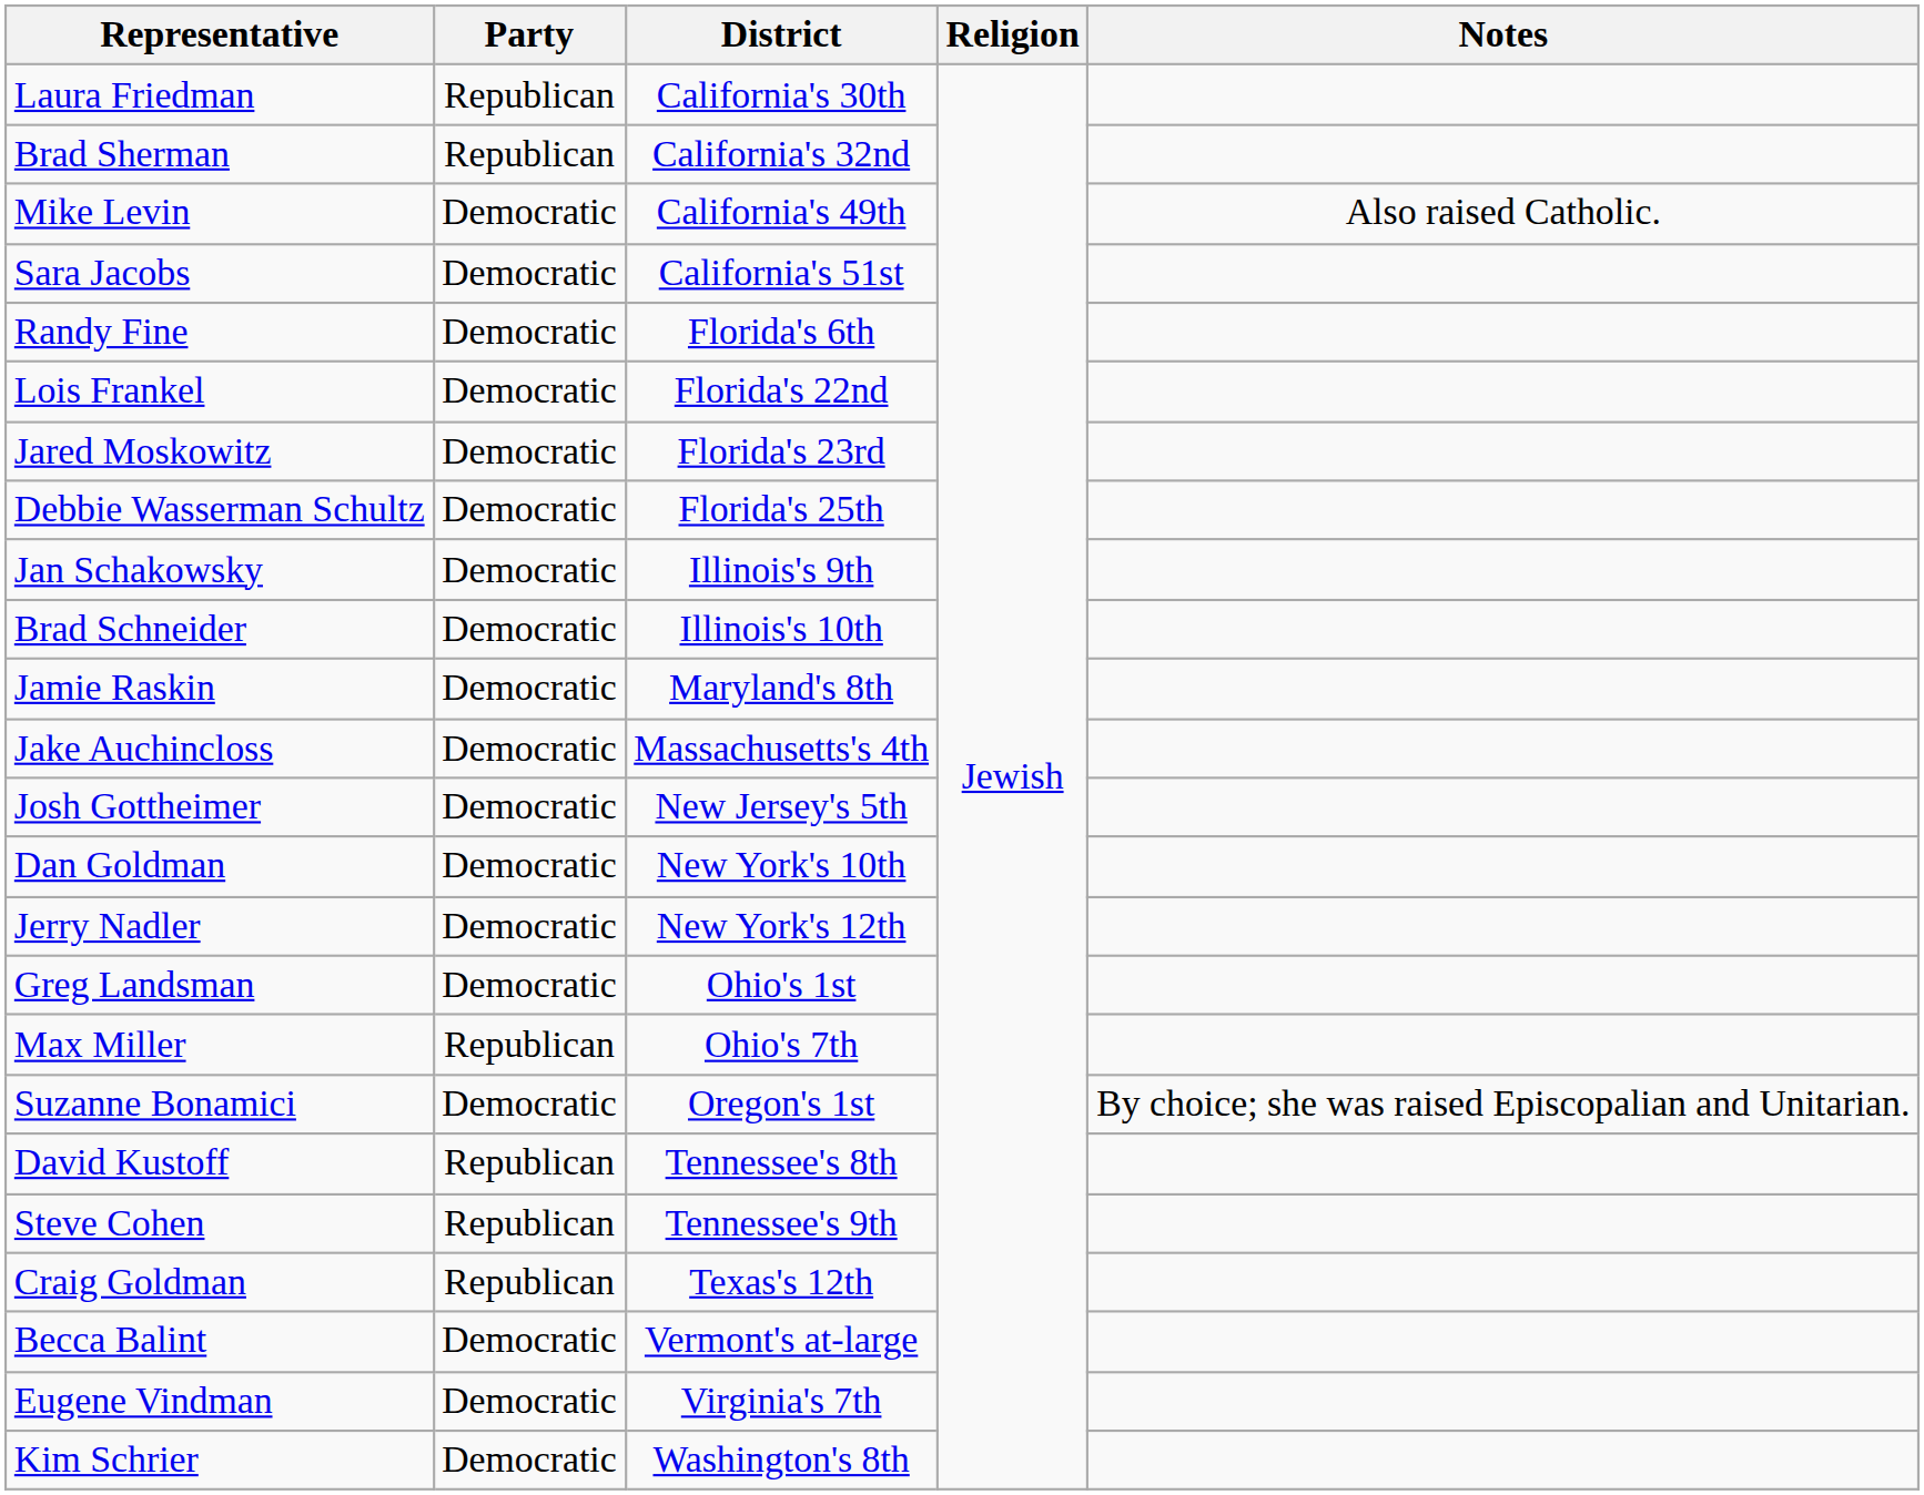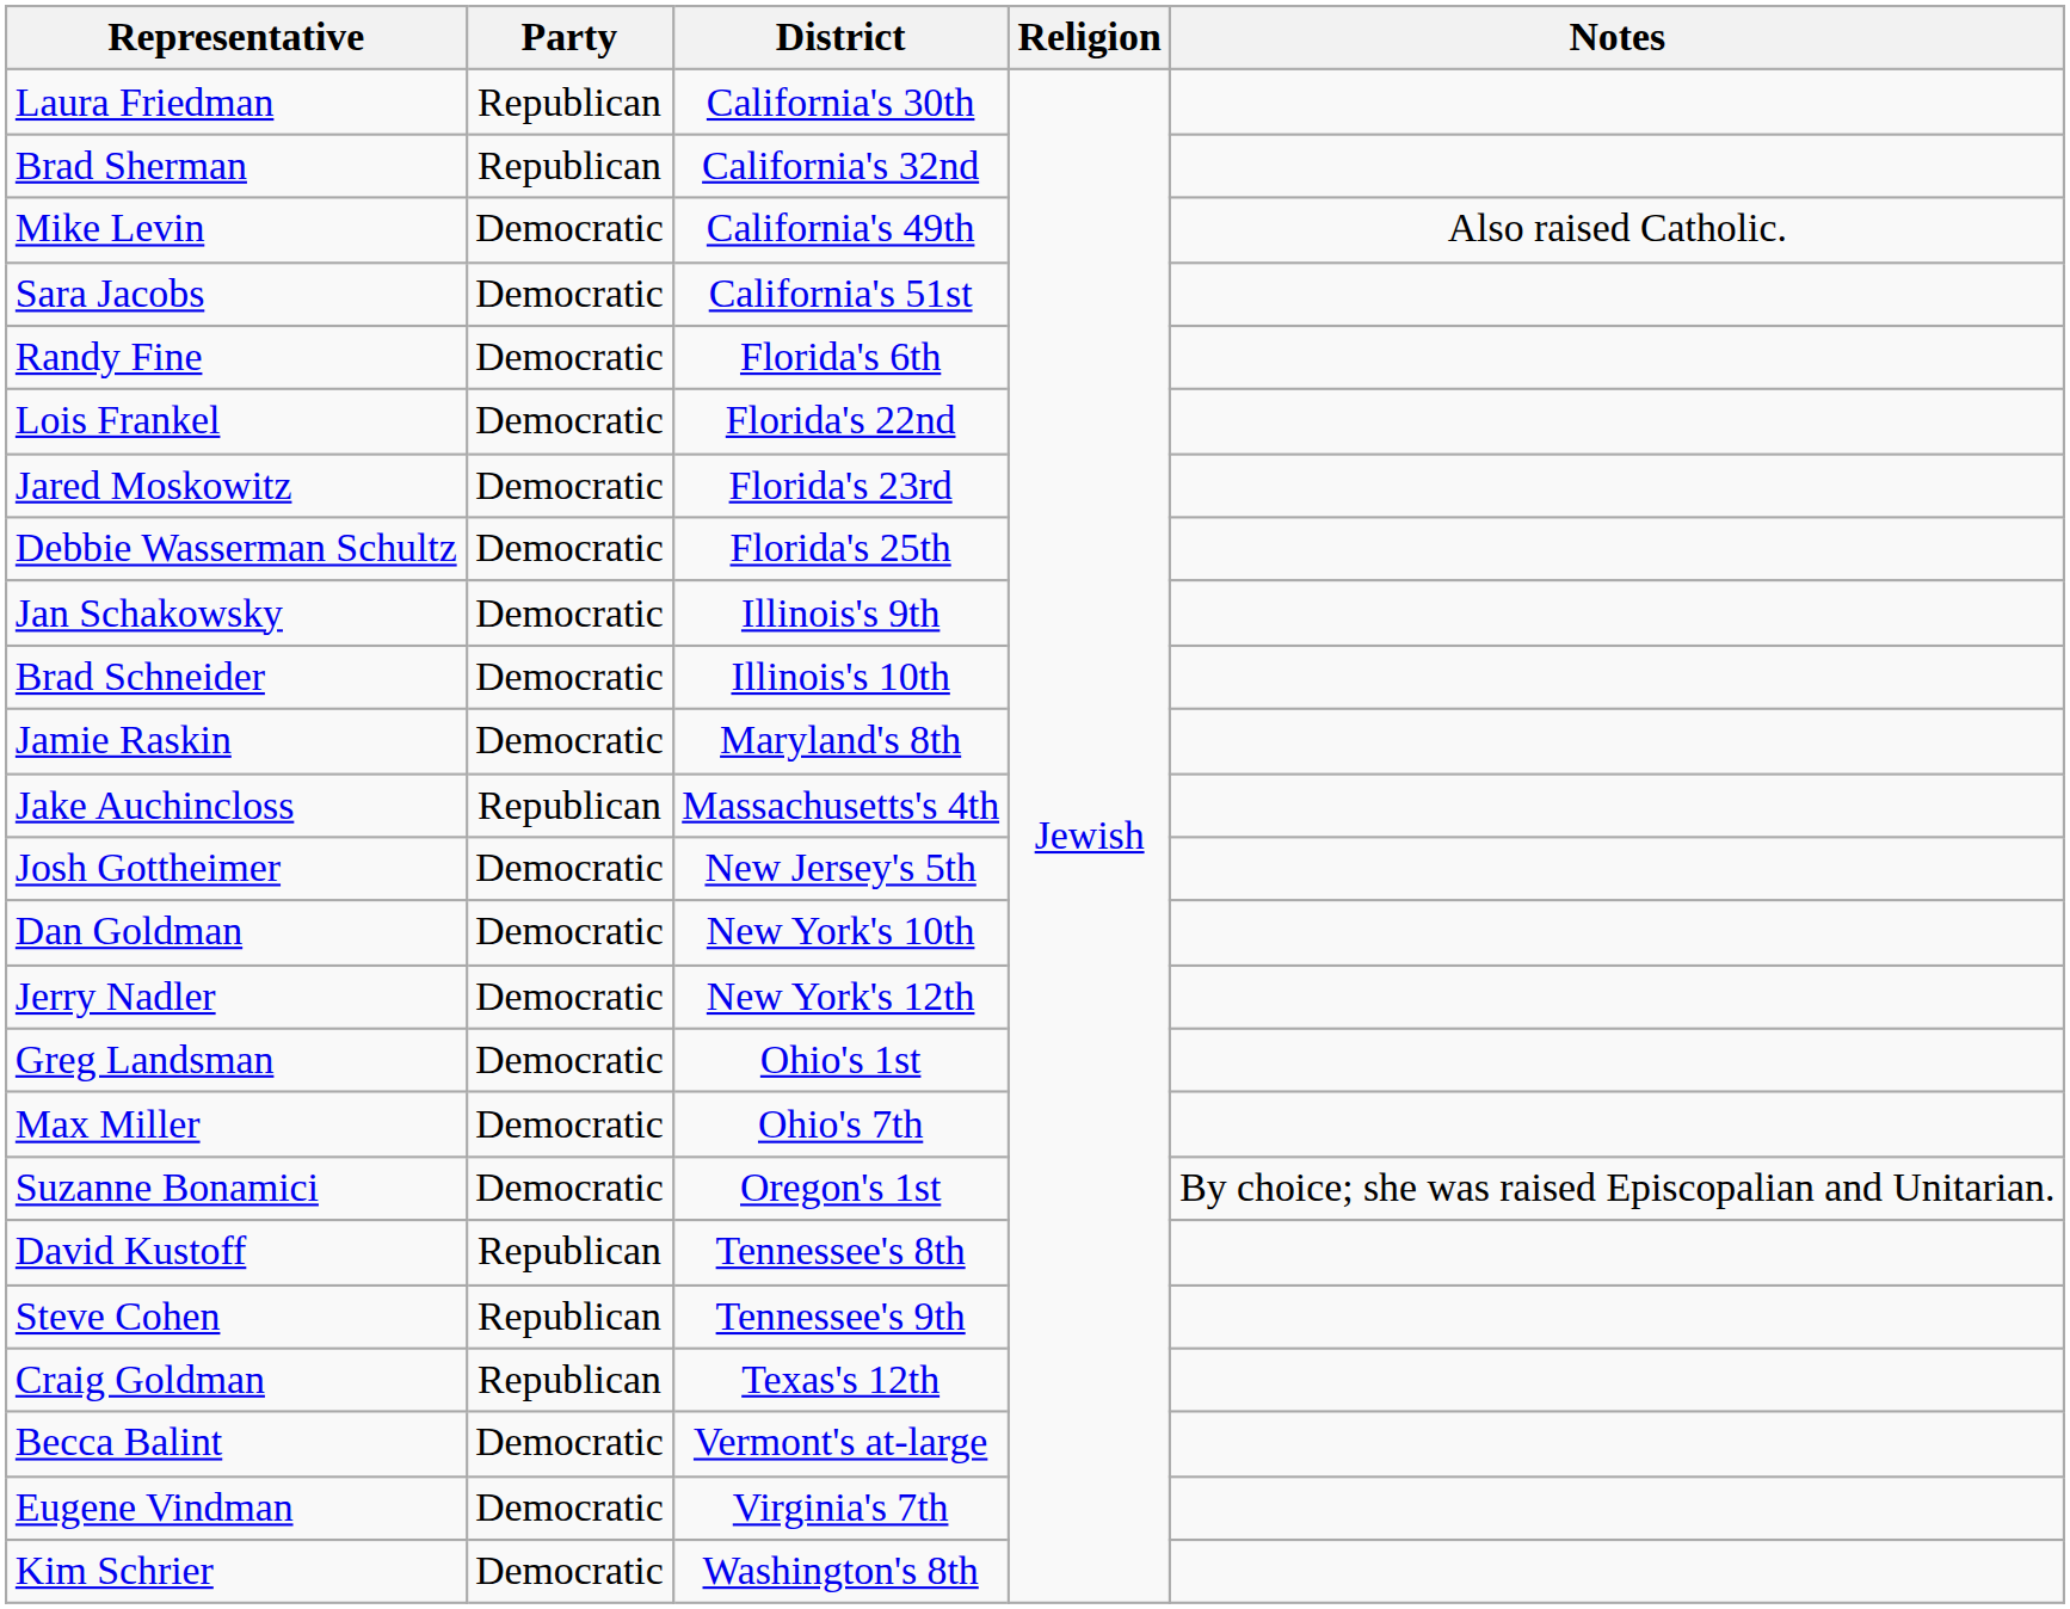 <table class="wikitable sortable" style="text-align:center">
 <tr>
 <th>Representative</th>
 <th>Party</th>
 <th>District</th>
 <th>Religion</th>
 <th>Notes</th>
 </tr>
 <tr>
 <td align=left nowrap> <a href='#'>Laura Friedman</a></td>
 <td>Republican</td>
 <td><a href='#'>California's 30th</a></td>
 <td rowspan="24"><a href='#'>Jewish</a></td>
 <td></td>
 </tr>
 <tr>
 <td align=left nowrap> <a href='#'>Brad Sherman</a></td>
 <td>Republican</td>
 <td><a href='#'>California's 32nd</a></td>
 <td></td>
 </tr>
 <tr>
 <td align=left nowrap> <a href='#'>Mike Levin</a></td>
 <td>Democratic</td>
 <td><a href='#'>California's 49th</a></td>
 <td>Also raised Catholic.</td>
 </tr>
 <tr>
 <td align=left nowrap> <a href='#'>Sara Jacobs</a></td>
 <td>Democratic</td>
 <td><a href='#'>California's 51st</a></td>
 <td></td>
 </tr>
 <tr>
 <td align=left nowrap> <a href='#'>Randy Fine</a></td>
 <td>Democratic</td>
 <td><a href='#'>Florida's 6th</a></td>
 <td></td>
 </tr>
 <tr>
 <td align=left nowrap> <a href='#'>Lois Frankel</a></td>
 <td>Democratic</td>
 <td><a href='#'>Florida's 22nd</a></td>
 <td></td>
 </tr>
 <tr>
 <td align=left nowrap> <a href='#'>Jared Moskowitz</a></td>
 <td>Democratic</td>
 <td><a href='#'>Florida's 23rd</a></td>
 <td></td>
 </tr>
 <tr>
 <td align=left nowrap> <a href='#'>Debbie Wasserman Schultz</a></td>
 <td>Democratic</td>
 <td><a href='#'>Florida's 25th</a></td>
 <td></td>
 </tr>
 <tr>
 <td align=left nowrap> <a href='#'>Jan Schakowsky</a></td>
 <td>Democratic</td>
 <td><a href='#'>Illinois's 9th</a></td>
 <td></td>
 </tr>
 <tr>
 <td align=left nowrap> <a href='#'>Brad Schneider</a></td>
 <td>Democratic</td>
 <td><a href='#'>Illinois's 10th</a></td>
 <td></td>
 </tr>
 <tr>
 <td align=left nowrap> <a href='#'>Jamie Raskin</a></td>
 <td>Democratic</td>
 <td><a href='#'>Maryland's 8th</a></td>
 <td></td>
 </tr>
 <tr>
 <td align=left nowrap> <a href='#'>Jake Auchincloss</a></td>
-<td>Democratic</td>
+<td>Republican</td>
 <td><a href='#'>Massachusetts's 4th</a></td>
 <td></td>
 </tr>
 <tr>
 <td align=left nowrap> <a href='#'>Josh Gottheimer</a></td>
 <td>Democratic</td>
 <td><a href='#'>New Jersey's 5th</a></td>
 <td></td>
 </tr>
 <tr>
 <td align=left nowrap> <a href='#'>Dan Goldman</a></td>
 <td>Democratic</td>
 <td><a href='#'>New York's 10th</a></td>
 <td></td>
 </tr>
 <tr>
 <td align=left nowrap> <a href='#'>Jerry Nadler</a></td>
 <td>Democratic</td>
 <td><a href='#'>New York's 12th</a></td>
 <td></td>
 </tr>
 <tr>
 <td align=left nowrap> <a href='#'>Greg Landsman</a></td>
 <td>Democratic</td>
 <td><a href='#'>Ohio's 1st</a></td>
 <td></td>
 </tr>
 <tr>
 <td align=left nowrap> <a href='#'>Max Miller</a></td>
-<td>Republican</td>
+<td>Democratic</td>
 <td><a href='#'>Ohio's 7th</a></td>
 <td></td>
 </tr>
 <tr>
 <td align=left nowrap> <a href='#'>Suzanne Bonamici</a></td>
 <td>Democratic</td>
 <td><a href='#'>Oregon's 1st</a></td>
 <td>By choice; she was raised Episcopalian and Unitarian.</td>
 </tr>
 <tr>
 <td align=left nowrap> <a href='#'>David Kustoff</a></td>
 <td>Republican</td>
 <td><a href='#'>Tennessee's 8th</a></td>
 <td></td>
 </tr>
 <tr>
 <td align=left nowrap> <a href='#'>Steve Cohen</a></td>
 <td>Republican</td>
 <td><a href='#'>Tennessee's 9th</a></td>
 <td></td>
 </tr>
 <tr>
 <td align=left nowrap> <a href='#'>Craig Goldman</a></td>
 <td>Republican</td>
 <td><a href='#'>Texas's 12th</a></td>
 <td></td>
 </tr>
 <tr>
 <td align=left nowrap> <a href='#'>Becca Balint</a></td>
 <td>Democratic</td>
 <td><a href='#'>Vermont's at-large</a></td>
 <td></td>
 </tr>
 <tr>
 <td align=left nowrap> <a href='#'>Eugene Vindman</a></td>
 <td>Democratic</td>
 <td><a href='#'>Virginia's 7th</a></td>
 <td></td>
 </tr>
 <tr>
 <td align=left nowrap> <a href='#'>Kim Schrier</a></td>
 <td>Democratic</td>
 <td><a href='#'>Washington's 8th</a></td>
 <td></td>
 </tr>
 </table>
